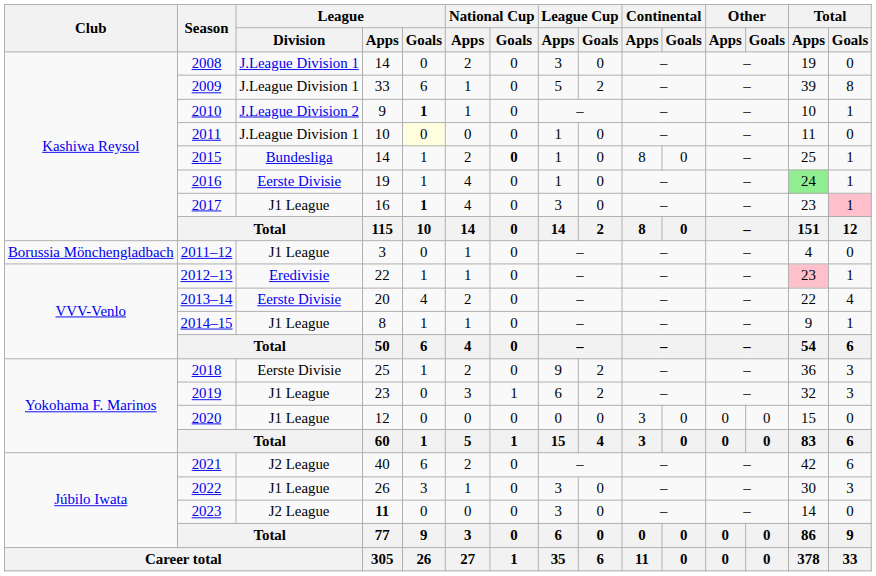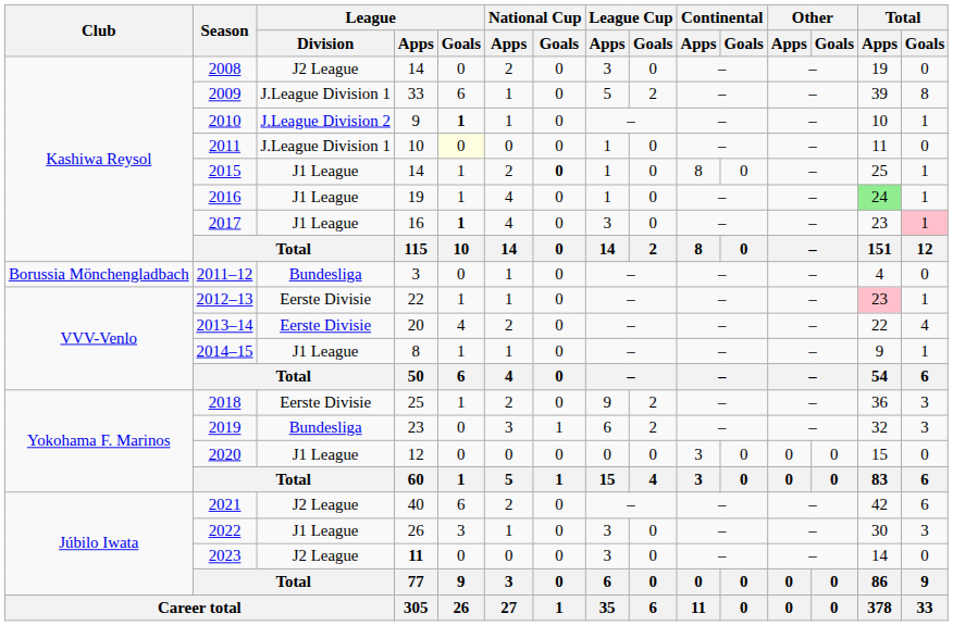 <table class="wikitable" style="text-align:center">
 <tr>
 <th rowspan="2">Club</th>
 <th rowspan="2">Season</th>
 <th colspan="3">League</th>
 <th colspan="2">National Cup</th>
 <th colspan="2">League Cup</th>
 <th colspan="2">Continental</th>
 <th colspan="2">Other</th>
 <th colspan="2">Total</th>
 </tr>
 <tr>
 <th>Division</th>
 <th>Apps</th>
 <th>Goals</th>
 <th>Apps</th>
 <th>Goals</th>
 <th>Apps</th>
 <th>Goals</th>
 <th>Apps</th>
 <th>Goals</th>
 <th>Apps</th>
 <th>Goals</th>
 <th>Apps</th>
 <th>Goals</th>
 </tr>
 <tr>
 <td rowspan="8"><a href='#'>Kashiwa Reysol</a></td>
 <td><a href='#'>2008</a></td>
-<td><a href='#'>J.League Division 1</a></td>
+<td>J2 League</td>
 <td>14</td>
 <td>0</td>
 <td>2</td>
 <td>0</td>
 <td>3</td>
 <td>0</td>
 <td colspan="2">–</td>
 <td colspan="2">–</td>
 <td>19</td>
 <td>0</td>
 </tr>
 <tr>
 <td><a href='#'>2009</a></td>
 <td>J.League Division 1</td>
 <td>33</td>
 <td>6</td>
 <td>1</td>
 <td>0</td>
 <td>5</td>
 <td>2</td>
 <td colspan="2">–</td>
 <td colspan="2">–</td>
 <td>39</td>
 <td>8</td>
 </tr>
 <tr>
 <td><a href='#'>2010</a></td>
 <td><a href='#'>J.League Division 2</a></td>
 <td>9</td>
 <td><strong>1</strong></td>
 <td>1</td>
 <td>0</td>
 <td colspan="2">–</td>
 <td colspan="2">–</td>
 <td colspan="2">–</td>
 <td>10</td>
 <td>1</td>
 </tr>
 <tr>
 <td><a href='#'>2011</a></td>
 <td>J.League Division 1</td>
 <td>10</td>
 <td style="background: lightyellow;">0</td>
 <td>0</td>
 <td>0</td>
 <td>1</td>
 <td>0</td>
 <td colspan="2">–</td>
 <td colspan="2">–</td>
 <td>11</td>
 <td>0</td>
 </tr>
 <tr>
 <td><a href='#'>2015</a></td>
-<td><a href='#'>Bundesliga</a></td>
+<td>J1 League</td>
 <td>14</td>
 <td>1</td>
 <td>2</td>
 <td><strong>0</strong></td>
 <td>1</td>
 <td>0</td>
 <td>8</td>
 <td>0</td>
 <td colspan="2">–</td>
 <td>25</td>
 <td>1</td>
 </tr>
 <tr>
 <td><a href='#'>2016</a></td>
-<td><a href='#'>Eerste Divisie</a></td>
+<td>J1 League</td>
 <td>19</td>
 <td>1</td>
 <td>4</td>
 <td>0</td>
 <td>1</td>
 <td>0</td>
 <td colspan="2">–</td>
 <td colspan="2">–</td>
 <td style="background: lightgreen;">24</td>
 <td>1</td>
 </tr>
 <tr>
 <td><a href='#'>2017</a></td>
 <td>J1 League</td>
 <td>16</td>
 <td><strong>1</strong></td>
 <td>4</td>
 <td>0</td>
 <td>3</td>
 <td>0</td>
 <td colspan="2">–</td>
 <td colspan="2">–</td>
 <td>23</td>
 <td style="background: pink;">1</td>
 </tr>
 <tr>
 <th colspan="2">Total</th>
 <th>115</th>
 <th>10</th>
 <th>14</th>
 <th>0</th>
 <th>14</th>
 <th>2</th>
 <th>8</th>
 <th>0</th>
 <th colspan="2">–</th>
 <th>151</th>
 <th>12</th>
 </tr>
 <tr>
 <td><a href='#'>Borussia Mönchengladbach</a></td>
 <td><a href='#'>2011–12</a></td>
-<td>J1 League</td>
+<td><a href='#'>Bundesliga</a></td>
 <td>3</td>
 <td>0</td>
 <td>1</td>
 <td>0</td>
 <td colspan="2">–</td>
 <td colspan="2">–</td>
 <td colspan="2">–</td>
 <td>4</td>
 <td>0</td>
 </tr>
 <tr>
 <td rowspan="4"><a href='#'>VVV-Venlo</a></td>
 <td><a href='#'>2012–13</a></td>
-<td><a href='#'>Eredivisie</a></td>
+<td>Eerste Divisie</td>
 <td>22</td>
 <td>1</td>
 <td>1</td>
 <td>0</td>
 <td colspan="2">–</td>
 <td colspan="2">–</td>
 <td colspan="2">–</td>
 <td style="background: pink;">23</td>
 <td>1</td>
 </tr>
 <tr>
 <td><a href='#'>2013–14</a></td>
 <td><a href='#'>Eerste Divisie</a></td>
 <td>20</td>
 <td>4</td>
 <td>2</td>
 <td>0</td>
 <td colspan="2">–</td>
 <td colspan="2">–</td>
 <td colspan="2">–</td>
 <td>22</td>
 <td>4</td>
 </tr>
 <tr>
 <td><a href='#'>2014–15</a></td>
 <td>J1 League</td>
 <td>8</td>
 <td>1</td>
 <td>1</td>
 <td>0</td>
 <td colspan="2">–</td>
 <td colspan="2">–</td>
 <td colspan="2">–</td>
 <td>9</td>
 <td>1</td>
 </tr>
 <tr>
 <th colspan="2">Total</th>
 <th>50</th>
 <th>6</th>
 <th>4</th>
 <th>0</th>
 <th colspan="2">–</th>
 <th colspan="2">–</th>
 <th colspan="2">–</th>
 <th>54</th>
 <th>6</th>
 </tr>
 <tr>
 <td rowspan="4"><a href='#'>Yokohama F. Marinos</a></td>
 <td><a href='#'>2018</a></td>
 <td>Eerste Divisie</td>
 <td>25</td>
 <td>1</td>
 <td>2</td>
 <td>0</td>
 <td>9</td>
 <td>2</td>
 <td colspan="2">–</td>
 <td colspan="2">–</td>
 <td>36</td>
 <td>3</td>
 </tr>
 <tr>
 <td><a href='#'>2019</a></td>
-<td>J1 League</td>
+<td><a href='#'>Bundesliga</a></td>
 <td>23</td>
 <td>0</td>
 <td>3</td>
 <td>1</td>
 <td>6</td>
 <td>2</td>
 <td colspan="2">–</td>
 <td colspan="2">–</td>
 <td>32</td>
 <td>3</td>
 </tr>
 <tr>
 <td><a href='#'>2020</a></td>
 <td>J1 League</td>
 <td>12</td>
 <td>0</td>
 <td>0</td>
 <td>0</td>
 <td>0</td>
 <td>0</td>
 <td>3</td>
 <td>0</td>
 <td>0</td>
 <td>0</td>
 <td>15</td>
 <td>0</td>
 </tr>
 <tr>
 <th colspan="2">Total</th>
 <th>60</th>
 <th>1</th>
 <th>5</th>
 <th>1</th>
 <th>15</th>
 <th>4</th>
 <th>3</th>
 <th>0</th>
 <th>0</th>
 <th>0</th>
 <th>83</th>
 <th>6</th>
 </tr>
 <tr>
 <td rowspan="4"><a href='#'>Júbilo Iwata</a></td>
 <td><a href='#'>2021</a></td>
 <td>J2 League</td>
 <td>40</td>
 <td>6</td>
 <td>2</td>
 <td>0</td>
 <td colspan="2">–</td>
 <td colspan="2">–</td>
 <td colspan="2">–</td>
 <td>42</td>
 <td>6</td>
 </tr>
 <tr>
 <td><a href='#'>2022</a></td>
 <td>J1 League</td>
 <td>26</td>
 <td>3</td>
 <td>1</td>
 <td>0</td>
 <td>3</td>
 <td>0</td>
 <td colspan="2">–</td>
 <td colspan="2">–</td>
 <td>30</td>
 <td>3</td>
 </tr>
 <tr>
 <td><a href='#'>2023</a></td>
 <td>J2 League</td>
 <td><strong>11</strong></td>
 <td>0</td>
 <td>0</td>
 <td>0</td>
 <td>3</td>
 <td>0</td>
 <td colspan="2">–</td>
 <td colspan="2">–</td>
 <td>14</td>
 <td>0</td>
 </tr>
 <tr>
 <th colspan="2">Total</th>
 <th>77</th>
 <th>9</th>
 <th>3</th>
 <th>0</th>
 <th>6</th>
 <th>0</th>
 <th>0</th>
 <th>0</th>
 <th>0</th>
 <th>0</th>
 <th>86</th>
 <th>9</th>
 </tr>
 <tr>
 <th colspan="3">Career total</th>
 <th>305</th>
 <th>26</th>
 <th>27</th>
 <th>1</th>
 <th>35</th>
 <th>6</th>
 <th>11</th>
 <th>0</th>
 <th>0</th>
 <th>0</th>
 <th>378</th>
 <th>33</th>
 </tr>
 </table>
